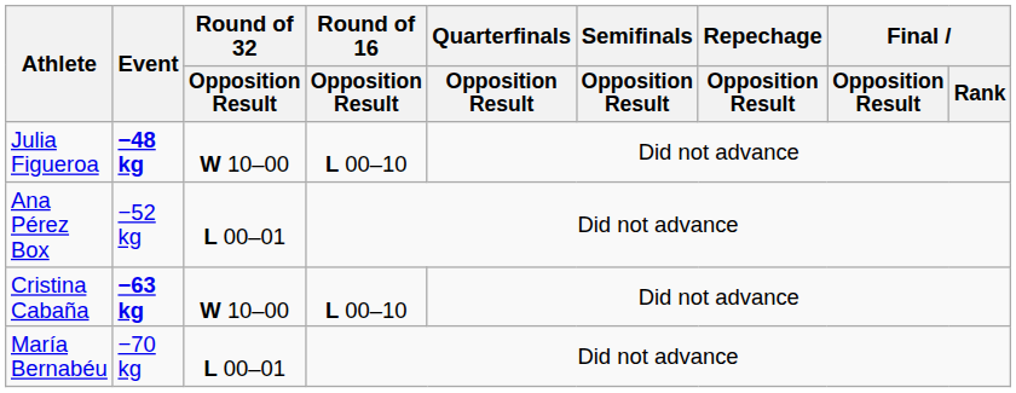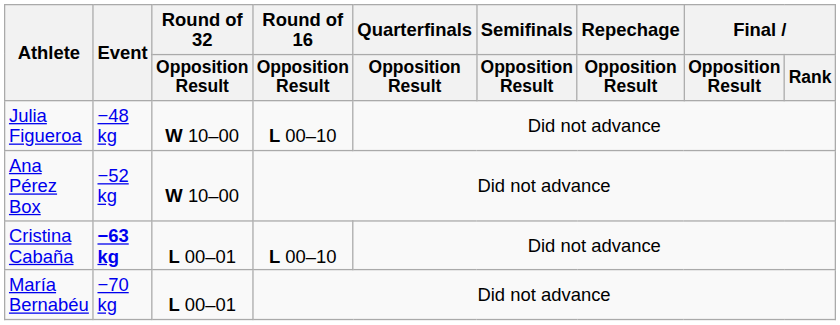 <table class="wikitable" style="font-size:90%">
 <tr>
 <th rowspan="2">Athlete</th>
 <th rowspan="2">Event</th>
 <th>Round of 32</th>
 <th>Round of 16</th>
 <th>Quarterfinals</th>
 <th>Semifinals</th>
 <th>Repechage</th>
 <th colspan=2>Final / </th>
 </tr>
 <tr style="font-size:95%">
 <th>Opposition<br>Result</th>
 <th>Opposition<br>Result</th>
 <th>Opposition<br>Result</th>
 <th>Opposition<br>Result</th>
 <th>Opposition<br>Result</th>
 <th>Opposition<br>Result</th>
 <th>Rank</th>
 </tr>
 <tr align=center>
 <td align=left><a href='#'>Julia Figueroa</a></td>
-<td align=left><strong><a href='#'>−48 kg</a></strong></td>
+<td align=left><a href='#'>−48 kg</a></td>
 <td><br><strong>W</strong> 10–00</td>
 <td><br><strong>L</strong> 00–10</td>
 <td colspan=5>Did not advance</td>
 </tr>
 <tr align=center>
 <td align=left><a href='#'>Ana Pérez Box</a></td>
 <td align=left><a href='#'>−52 kg</a></td>
-<td><br><strong>L</strong> 00–01</td>
+<td><br><strong>W</strong> 10–00</td>
 <td colspan=6>Did not advance</td>
 </tr>
 <tr align=center>
 <td align=left><a href='#'>Cristina Cabaña</a></td>
 <td align=left><strong><a href='#'>−63 kg</a></strong></td>
-<td><br><strong>W</strong> 10–00</td>
+<td><br><strong>L</strong> 00–01</td>
 <td><br><strong>L</strong> 00–10</td>
 <td colspan=5>Did not advance</td>
 </tr>
 <tr align=center>
 <td align=left><a href='#'>María Bernabéu</a></td>
 <td align=left><a href='#'>−70 kg</a></td>
 <td><br><strong>L</strong> 00–01</td>
 <td colspan=6>Did not advance</td>
 </tr>
 </table>
